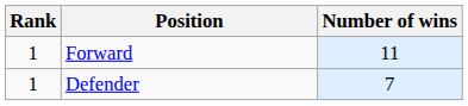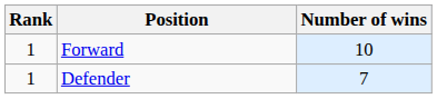 <table class="wikitable sortable" style="text-align:center">
 <tr style="background-color:#CEDAF2;">
 <th>Rank</th>
 <th style="width:200px;">Position</th>
 <th>Number of wins</th>
 </tr>
 <tr>
 <td>1</td>
 <td style="text-align:left;"><a href='#'>Forward</a></td>
-<td style="background-color:#DDEEFF;">11</td>
+<td style="background-color:#DDEEFF;">10</td>
 </tr>
 <tr>
 <td>1</td>
 <td style="text-align:left;"><a href='#'>Defender</a></td>
 <td style="background-color:#DDEEFF;">7</td>
 </tr>
 </table>
